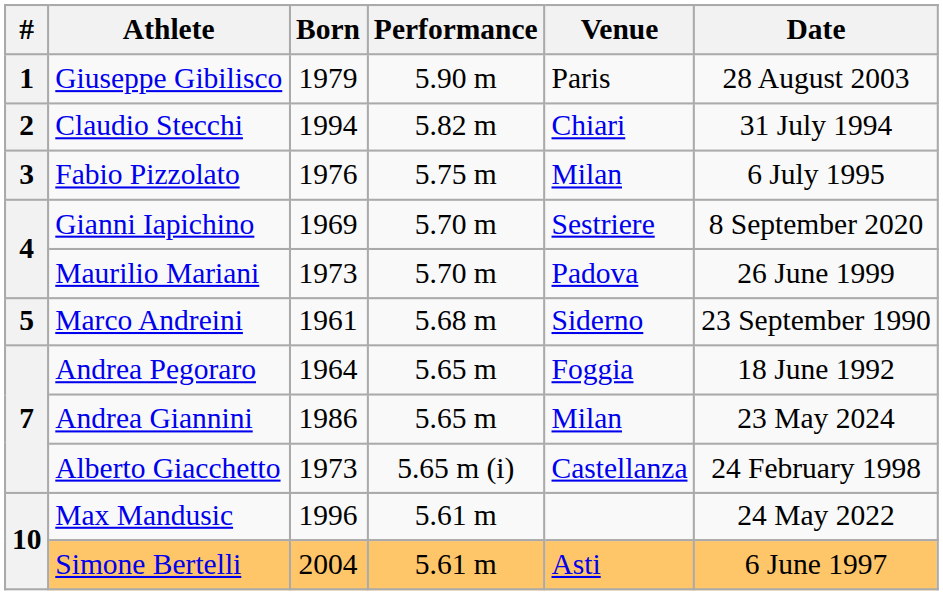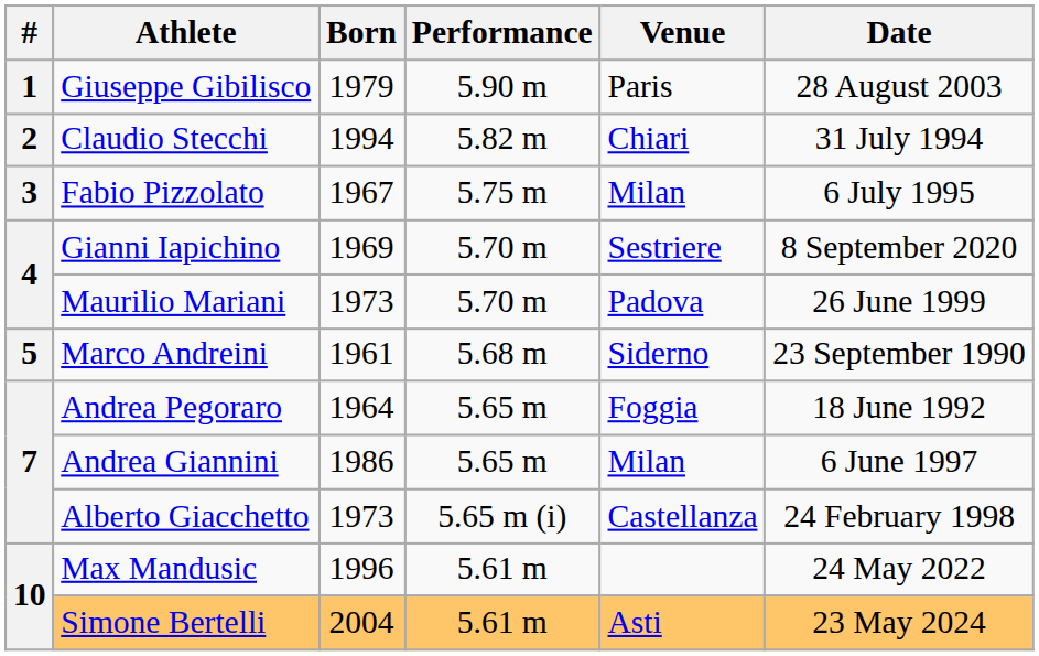 <table class="wikitable" style="font-size:90%; text-align:center;">
 <tr>
 <th>#</th>
 <th>Athlete</th>
 <th>Born</th>
 <th>Performance</th>
 <th>Venue</th>
 <th>Date</th>
 </tr>
 <tr>
 <th>1</th>
 <td align=left><a href='#'>Giuseppe Gibilisco</a></td>
 <td>1979</td>
 <td>5.90 m</td>
 <td align=left> Paris</td>
 <td>28 August 2003</td>
 </tr>
 <tr>
 <th>2</th>
 <td align=left><a href='#'>Claudio Stecchi</a></td>
 <td>1994</td>
 <td>5.82 m</td>
 <td align=left> <a href='#'>Chiari</a></td>
 <td>31 July 1994</td>
 </tr>
 <tr>
 <th>3</th>
 <td align=left><a href='#'>Fabio Pizzolato</a></td>
-<td>1976</td>
+<td>1967</td>
 <td>5.75 m</td>
 <td align=left> <a href='#'>Milan</a></td>
 <td>6 July 1995</td>
 </tr>
 <tr>
 <th rowspan=2>4</th>
 <td align=left><a href='#'>Gianni Iapichino</a></td>
 <td>1969</td>
 <td>5.70 m</td>
 <td align=left> <a href='#'>Sestriere</a></td>
 <td>8 September 2020</td>
 </tr>
 <tr>
 <td align=left><a href='#'>Maurilio Mariani</a></td>
 <td>1973</td>
 <td>5.70 m</td>
 <td align=left> <a href='#'>Padova</a></td>
 <td>26 June 1999</td>
 </tr>
 <tr>
 <th>5</th>
 <td align=left><a href='#'>Marco Andreini</a></td>
 <td>1961</td>
 <td>5.68 m</td>
 <td align=left> <a href='#'>Siderno</a></td>
 <td>23 September 1990</td>
 </tr>
 <tr>
 <th rowspan=3>7</th>
 <td align=left><a href='#'>Andrea Pegoraro</a></td>
 <td>1964</td>
 <td>5.65 m</td>
 <td align=left> <a href='#'>Foggia</a></td>
 <td>18 June 1992</td>
 </tr>
 <tr>
 <td align=left><a href='#'>Andrea Giannini</a></td>
 <td>1986</td>
 <td>5.65 m</td>
 <td align=left> <a href='#'>Milan</a></td>
-<td>23 May 2024</td>
+<td>6 June 1997</td>
 </tr>
 <tr>
 <td align=left><a href='#'>Alberto Giacchetto</a></td>
 <td>1973</td>
 <td>5.65 m (i)</td>
 <td align=left> <a href='#'>Castellanza</a></td>
 <td>24 February 1998</td>
 </tr>
 <tr>
 <th rowspan=2>10</th>
 <td align=left><a href='#'>Max Mandusic</a></td>
 <td>1996</td>
 <td>5.61 m</td>
 <td align=left> </td>
 <td>24 May 2022</td>
 </tr>
 <tr bgcolor=ffc569>
 <td align=left><a href='#'>Simone Bertelli</a></td>
 <td>2004</td>
 <td>5.61 m</td>
 <td align=left> <a href='#'>Asti</a></td>
-<td>6 June 1997</td>
+<td>23 May 2024</td>
 </tr>
 </table>
